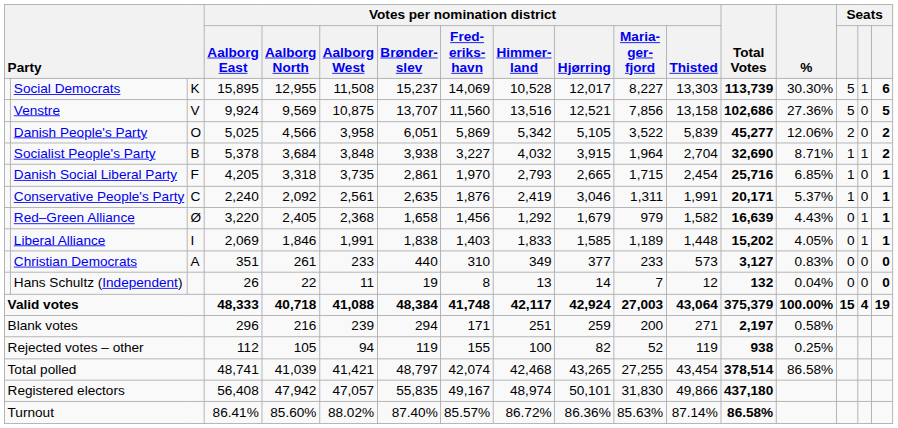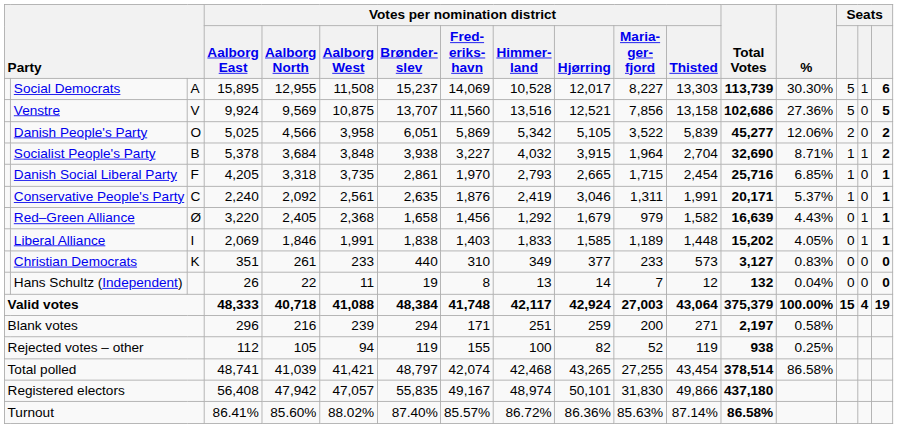 <table class="wikitable" border="1" style="text-align:right;">
 <tr>
 <th style="text-align:left;" valign=bottom rowspan=2 colspan=3>Party</th>
 <th colspan=9>Votes per nomination district</th>
 <th align=center valign=bottom rowspan=2 width="50">Total Votes</th>
 <th align=center valign=bottom rowspan=2 width="50">%</th>
 <th colspan=3>Seats</th>
 </tr>
 <tr>
 <th align=center valign=bottom width="50"><a href='#'>Aalborg East</a></th>
 <th align="center" valign="bottom" width="50"><a href='#'>Aalborg North</a></th>
 <th align="center" valign="bottom" width="50"><a href='#'>Aalborg West</a></th>
 <th align="center" valign="bottom" width="50"><a href='#'>Brønder- slev</a></th>
 <th align="center" valign="bottom" width="50"><a href='#'>Fred- eriks- havn</a></th>
 <th align="center" valign="bottom" width="50"><a href='#'>Himmer- land</a></th>
 <th align="center" valign="bottom" width="50"><a href='#'>Hjørring</a></th>
 <th align="center" valign="bottom" width="50"><a href='#'>Maria- ger- fjord</a></th>
 <th align="center" valign="bottom" width="50"><a href='#'>Thisted</a></th>
 <th align="center" valign="bottom" width="20"><small></small></th>
 <th align=center valign=bottom width="20"><small><a href='#'></a></small></th>
 <th align=center valign=bottom width="20"><small></small></th>
 </tr>
 <tr>
 <td></td>
 <td align=left><a href='#'>Social Democrats</a></td>
-<td align=left>K</td>
+<td align=left>A</td>
 <td>15,895</td>
 <td>12,955</td>
 <td>11,508</td>
 <td>15,237</td>
 <td>14,069</td>
 <td>10,528</td>
 <td>12,017</td>
 <td>8,227</td>
 <td>13,303</td>
 <td><strong>113,739</strong></td>
 <td>30.30%</td>
 <td>5</td>
 <td>1</td>
 <td><strong>6</strong></td>
 </tr>
 <tr>
 <td></td>
 <td align=left><a href='#'>Venstre</a></td>
 <td align=left>V</td>
 <td>9,924</td>
 <td>9,569</td>
 <td>10,875</td>
 <td>13,707</td>
 <td>11,560</td>
 <td>13,516</td>
 <td>12,521</td>
 <td>7,856</td>
 <td>13,158</td>
 <td><strong>102,686</strong></td>
 <td>27.36%</td>
 <td>5</td>
 <td>0</td>
 <td><strong>5</strong></td>
 </tr>
 <tr>
 <td></td>
 <td align=left><a href='#'>Danish People's Party</a></td>
 <td align=left>O</td>
 <td>5,025</td>
 <td>4,566</td>
 <td>3,958</td>
 <td>6,051</td>
 <td>5,869</td>
 <td>5,342</td>
 <td>5,105</td>
 <td>3,522</td>
 <td>5,839</td>
 <td><strong>45,277</strong></td>
 <td>12.06%</td>
 <td>2</td>
 <td>0</td>
 <td><strong>2</strong></td>
 </tr>
 <tr>
 <td></td>
 <td align=left><a href='#'>Socialist People's Party</a></td>
 <td align=left>B</td>
 <td>5,378</td>
 <td>3,684</td>
 <td>3,848</td>
 <td>3,938</td>
 <td>3,227</td>
 <td>4,032</td>
 <td>3,915</td>
 <td>1,964</td>
 <td>2,704</td>
 <td><strong>32,690</strong></td>
 <td>8.71%</td>
 <td>1</td>
 <td>1</td>
 <td><strong>2</strong></td>
 </tr>
 <tr>
 <td></td>
 <td align=left><a href='#'>Danish Social Liberal Party</a></td>
 <td align=left>F</td>
 <td>4,205</td>
 <td>3,318</td>
 <td>3,735</td>
 <td>2,861</td>
 <td>1,970</td>
 <td>2,793</td>
 <td>2,665</td>
 <td>1,715</td>
 <td>2,454</td>
 <td><strong>25,716</strong></td>
 <td>6.85%</td>
 <td>1</td>
 <td>0</td>
 <td><strong>1</strong></td>
 </tr>
 <tr>
 <td></td>
 <td align=left style="white-space: nowrap;"><a href='#'>Conservative People's Party</a></td>
 <td align=left>C</td>
 <td>2,240</td>
 <td>2,092</td>
 <td>2,561</td>
 <td>2,635</td>
 <td>1,876</td>
 <td>2,419</td>
 <td>3,046</td>
 <td>1,311</td>
 <td>1,991</td>
 <td><strong>20,171</strong></td>
 <td>5.37%</td>
 <td>1</td>
 <td>0</td>
 <td><strong>1</strong></td>
 </tr>
 <tr>
 <td></td>
 <td align=left><a href='#'>Red–Green Alliance</a></td>
 <td align=left>Ø</td>
 <td>3,220</td>
 <td>2,405</td>
 <td>2,368</td>
 <td>1,658</td>
 <td>1,456</td>
 <td>1,292</td>
 <td>1,679</td>
 <td>979</td>
 <td>1,582</td>
 <td><strong>16,639</strong></td>
 <td>4.43%</td>
 <td>0</td>
 <td>1</td>
 <td><strong>1</strong></td>
 </tr>
 <tr>
 <td></td>
 <td align=left><a href='#'>Liberal Alliance</a></td>
 <td align=left>I</td>
 <td>2,069</td>
 <td>1,846</td>
 <td>1,991</td>
 <td>1,838</td>
 <td>1,403</td>
 <td>1,833</td>
 <td>1,585</td>
 <td>1,189</td>
 <td>1,448</td>
 <td><strong>15,202</strong></td>
 <td>4.05%</td>
 <td>0</td>
 <td>1</td>
 <td><strong>1</strong></td>
 </tr>
 <tr>
 <td></td>
 <td align=left><a href='#'>Christian Democrats</a></td>
-<td align=left>A</td>
+<td align=left>K</td>
 <td>351</td>
 <td>261</td>
 <td>233</td>
 <td>440</td>
 <td>310</td>
 <td>349</td>
 <td>377</td>
 <td>233</td>
 <td>573</td>
 <td><strong>3,127</strong></td>
 <td>0.83%</td>
 <td>0</td>
 <td>0</td>
 <td><strong>0</strong></td>
 </tr>
 <tr>
 <td></td>
 <td align=left>Hans Schultz (<a href='#'>Independent</a>)</td>
 <td></td>
 <td>26</td>
 <td>22</td>
 <td>11</td>
 <td>19</td>
 <td>8</td>
 <td>13</td>
 <td>14</td>
 <td>7</td>
 <td>12</td>
 <td><strong>132</strong></td>
 <td>0.04%</td>
 <td>0</td>
 <td>0</td>
 <td><strong>0</strong></td>
 </tr>
 <tr style="font-weight:bold">
 <td align=left colspan=3>Valid votes</td>
 <td>48,333</td>
 <td>40,718</td>
 <td>41,088</td>
 <td>48,384</td>
 <td>41,748</td>
 <td>42,117</td>
 <td>42,924</td>
 <td>27,003</td>
 <td>43,064</td>
 <td>375,379</td>
 <td>100.00%</td>
 <td>15</td>
 <td>4</td>
 <td>19</td>
 </tr>
 <tr>
 <td align=left colspan=3>Blank votes</td>
 <td>296</td>
 <td>216</td>
 <td>239</td>
 <td>294</td>
 <td>171</td>
 <td>251</td>
 <td>259</td>
 <td>200</td>
 <td>271</td>
 <td><strong>2,197</strong></td>
 <td>0.58%</td>
 <td></td>
 <td></td>
 <td></td>
 </tr>
 <tr>
 <td align=left colspan=3>Rejected votes – other</td>
 <td>112</td>
 <td>105</td>
 <td>94</td>
 <td>119</td>
 <td>155</td>
 <td>100</td>
 <td>82</td>
 <td>52</td>
 <td>119</td>
 <td><strong>938</strong></td>
 <td>0.25%</td>
 <td></td>
 <td></td>
 <td></td>
 </tr>
 <tr>
 <td align=left colspan=3>Total polled</td>
 <td>48,741</td>
 <td>41,039</td>
 <td>41,421</td>
 <td>48,797</td>
 <td>42,074</td>
 <td>42,468</td>
 <td>43,265</td>
 <td>27,255</td>
 <td>43,454</td>
 <td><strong>378,514</strong></td>
 <td>86.58%</td>
 <td></td>
 <td></td>
 <td></td>
 </tr>
 <tr>
 <td align=left colspan=3>Registered electors</td>
 <td>56,408</td>
 <td>47,942</td>
 <td>47,057</td>
 <td>55,835</td>
 <td>49,167</td>
 <td>48,974</td>
 <td>50,101</td>
 <td>31,830</td>
 <td>49,866</td>
 <td><strong>437,180</strong></td>
 <td></td>
 <td></td>
 <td></td>
 <td></td>
 </tr>
 <tr>
 <td align=left colspan=3>Turnout</td>
 <td>86.41%</td>
 <td>85.60%</td>
 <td>88.02%</td>
 <td>87.40%</td>
 <td>85.57%</td>
 <td>86.72%</td>
 <td>86.36%</td>
 <td>85.63%</td>
 <td>87.14%</td>
 <td><strong>86.58%</strong></td>
 <td></td>
 <td></td>
 <td></td>
 <td></td>
 </tr>
 </table>
